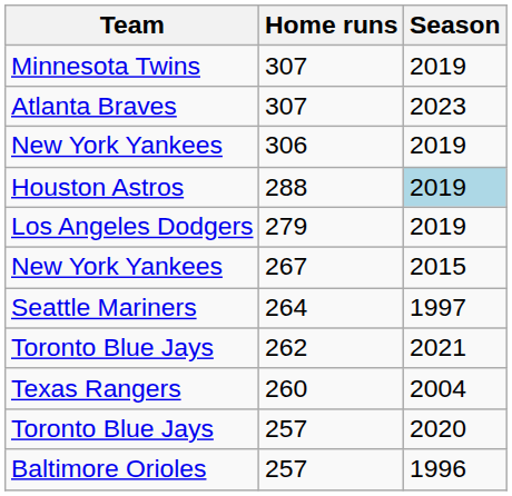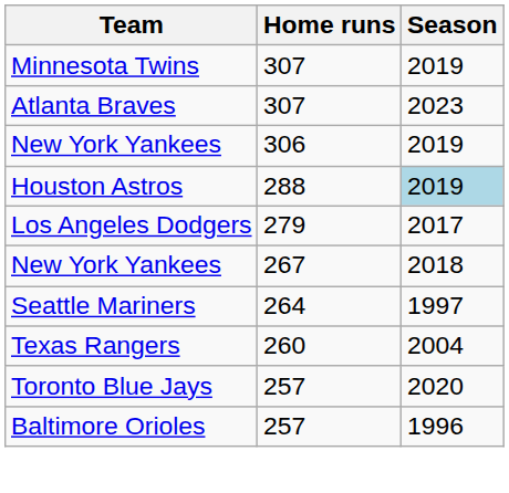 <table class="wikitable">
 <tr>
 <th>Team</th>
 <th>Home runs</th>
 <th>Season</th>
 </tr>
 <tr Minnesota twins are too good with more than that with a month left still.>
 <td><a href='#'>Minnesota Twins</a></td>
 <td>307</td>
 <td>2019</td>
 </tr>
 <tr>
 <td><a href='#'>Atlanta Braves</a></td>
 <td>307</td>
 <td>2023</td>
 </tr>
 <tr>
 <td><a href='#'>New York Yankees</a></td>
 <td>306</td>
 <td>2019</td>
 </tr>
 <tr>
 <td><a href='#'>Houston Astros</a></td>
 <td>288</td>
 <td style="background: lightblue;">2019</td>
 </tr>
 <tr>
 <td><a href='#'>Los Angeles Dodgers</a></td>
 <td>279</td>
-<td>2019</td>
+<td>2017</td>
 </tr>
 <tr>
 <td><a href='#'>New York Yankees</a></td>
 <td>267</td>
-<td>2015</td>
+<td>2018</td>
 </tr>
 <tr>
 <td><a href='#'>Seattle Mariners</a></td>
 <td>264</td>
 <td>1997</td>
-</tr>
-<tr>
-<td><a href='#'>Toronto Blue Jays</a></td>
-<td>262</td>
-<td>2021</td>
 </tr>
 <tr>
 <td><a href='#'>Texas Rangers</a></td>
 <td>260</td>
 <td>2004</td>
 </tr>
 <tr>
 <td><a href='#'>Toronto Blue Jays</a></td>
 <td>257</td>
 <td>2020</td>
 </tr>
 <tr>
 <td><a href='#'>Baltimore Orioles</a></td>
 <td>257</td>
 <td>1996</td>
 </tr>
 </table>
